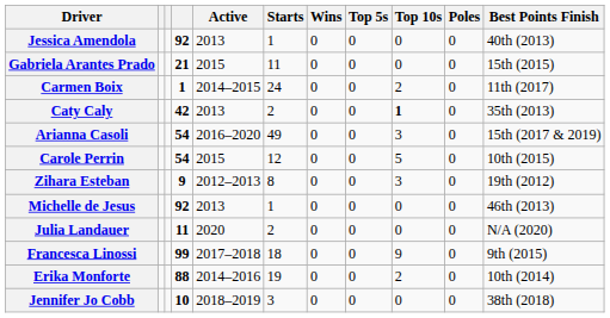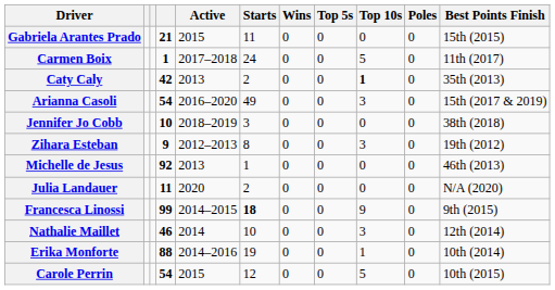 <table class="wikitable sortable" style="font-size: 95%;">
 <tr>
 <th>Driver</th>
 <th></th>
 <th></th>
 <th></th>
 <th>Active</th>
 <th>Starts</th>
 <th>Wins</th>
 <th>Top 5s</th>
 <th>Top 10s</th>
 <th>Poles</th>
 <th>Best Points Finish</th>
-</tr>
-<tr>
-<th><a href='#'>Jessica Amendola</a></th>
-<td></td>
-<td></td>
-<td align=center><strong>92</strong></td>
-<td>2013</td>
-<td>1</td>
-<td>0</td>
-<td>0</td>
-<td>0</td>
-<td>0</td>
-<td data-sort-value=40>40th (2013)</td>
 </tr>
 <tr>
 <th><a href='#'>Gabriela Arantes Prado</a></th>
 <td></td>
 <td></td>
 <td align=center><strong>21</strong></td>
 <td>2015</td>
 <td>11</td>
 <td>0</td>
 <td>0</td>
 <td>0</td>
 <td>0</td>
 <td data-sort-value=15>15th (2015)</td>
 </tr>
 <tr>
 <th><a href='#'>Carmen Boix</a></th>
 <td></td>
 <td></td>
 <td align=center><strong>1</strong></td>
-<td>2014–2015</td>
+<td>2017–2018</td>
 <td>24</td>
 <td>0</td>
 <td>0</td>
-<td>2</td>
+<td>5</td>
 <td>0</td>
 <td data-sort-value=11>11th (2017)</td>
 </tr>
 <tr>
 <th><a href='#'>Caty Caly</a></th>
 <td></td>
 <td></td>
 <td align=center><strong>42</strong></td>
 <td>2013</td>
 <td>2</td>
 <td>0</td>
 <td>0</td>
 <td><strong>1</strong></td>
 <td>0</td>
 <td data-sort-value=35>35th (2013)</td>
 </tr>
 <tr>
 <th><a href='#'>Arianna Casoli</a></th>
 <td></td>
 <td></td>
 <td align=center><strong>54</strong></td>
 <td>2016–2020</td>
 <td>49</td>
 <td>0</td>
 <td>0</td>
 <td>3</td>
 <td>0</td>
 <td data-sort-value=15>15th (2017 & 2019)</td>
 </tr>
 <tr>
-<th><a href='#'>Carole Perrin</a></th>
+<th><a href='#'>Jennifer Jo Cobb</a></th>
 <td></td>
 <td></td>
-<td align=center><strong>54</strong></td>
-<td>2015</td>
-<td>12</td>
+<td align=center><strong>10</strong></td>
+<td>2018–2019</td>
+<td>3</td>
 <td>0</td>
 <td>0</td>
-<td>5</td>
 <td>0</td>
-<td data-sort-value=10>10th (2015)</td>
+<td>0</td>
+<td data-sort-value=38>38th (2018)</td>
 </tr>
 <tr>
 <th><a href='#'>Zihara Esteban</a></th>
 <td></td>
 <td></td>
 <td align=center><strong>9</strong></td>
 <td>2012–2013</td>
 <td>8</td>
 <td>0</td>
 <td>0</td>
 <td>3</td>
 <td>0</td>
 <td data-sort-value=19>19th (2012)</td>
 </tr>
 <tr>
 <th><a href='#'>Michelle de Jesus</a></th>
 <td></td>
 <td></td>
 <td align=center><strong>92</strong></td>
 <td>2013</td>
 <td>1</td>
 <td>0</td>
 <td>0</td>
 <td>0</td>
 <td>0</td>
 <td data-sort-value=46>46th (2013)</td>
 </tr>
 <tr>
 <th><a href='#'>Julia Landauer</a></th>
 <td></td>
 <td align=center></td>
 <td align=center><strong>11</strong></td>
 <td>2020</td>
 <td>2</td>
 <td>0</td>
 <td>0</td>
 <td>0</td>
 <td>0</td>
 <td data-sort-value=1000>N/A (2020)</td>
 </tr>
 <tr>
 <th><a href='#'>Francesca Linossi</a></th>
 <td></td>
 <td></td>
 <td align=center><strong>99</strong></td>
-<td>2017–2018</td>
-<td>18</td>
+<td>2014–2015</td>
+<td><strong>18</strong></td>
 <td>0</td>
 <td>0</td>
 <td>9</td>
 <td>0</td>
 <td data-sort-value=9>9th (2015)</td>
+</tr>
+<tr>
+<th><a href='#'>Nathalie Maillet</a></th>
+<td></td>
+<td align=center></td>
+<td align=center><strong>46</strong></td>
+<td>2014</td>
+<td>10</td>
+<td>0</td>
+<td>0</td>
+<td>3</td>
+<td>0</td>
+<td data-sort-value=12>12th (2014)</td>
 </tr>
 <tr>
 <th><a href='#'>Erika Monforte</a></th>
 <td></td>
 <td></td>
 <td align=center><strong>88</strong></td>
 <td>2014–2016</td>
 <td>19</td>
 <td>0</td>
 <td>0</td>
-<td>2</td>
+<td>1</td>
 <td>0</td>
 <td data-sort-value=10>10th (2014)</td>
 </tr>
 <tr>
-<th><a href='#'>Jennifer Jo Cobb</a></th>
+<th><a href='#'>Carole Perrin</a></th>
 <td></td>
 <td></td>
-<td align=center><strong>10</strong></td>
-<td>2018–2019</td>
-<td>3</td>
+<td align=center><strong>54</strong></td>
+<td>2015</td>
+<td>12</td>
 <td>0</td>
 <td>0</td>
+<td>5</td>
 <td>0</td>
-<td>0</td>
-<td data-sort-value=38>38th (2018)</td>
+<td data-sort-value=10>10th (2015)</td>
 </tr>
 </table>
